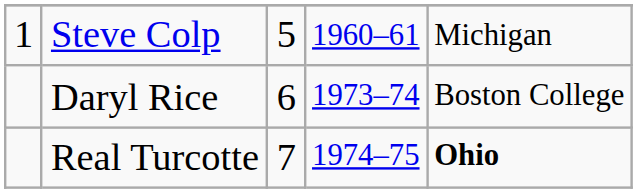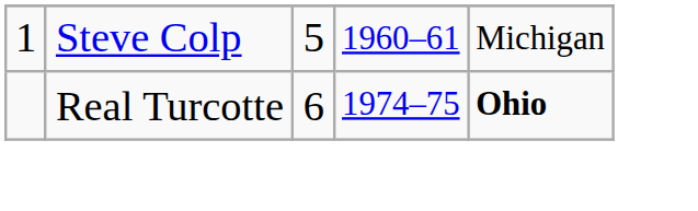 <table class="wikitable">
 <tr>
 </tr>
 <tr>
 <td>1</td>
 <td><a href='#'>Steve Colp</a></td>
 <td>5</td>
 <td style="font-size:80%;"><a href='#'>1960–61</a></td>
 <td style="font-size:80%;">Michigan</td>
 </tr>
 <tr>
 <td></td>
-<td>Daryl Rice</td>
+<td>Real Turcotte</td>
 <td>6</td>
-<td style="font-size:80%;"><a href='#'>1973–74</a></td>
-<td style="font-size:80%;">Boston College</td>
-</tr>
-<tr>
-<td></td>
-<td>Real Turcotte</td>
-<td>7</td>
 <td style="font-size:80%;"><a href='#'>1974–75</a></td>
 <td style="font-size:80%;"><strong>Ohio</strong></td>
 </tr>
 </table>
